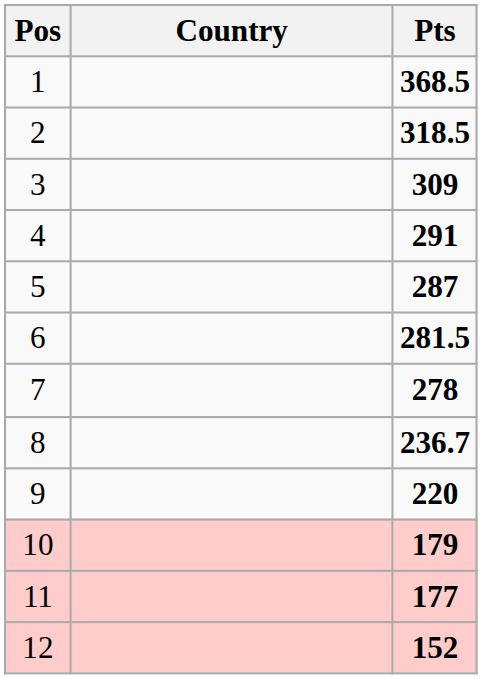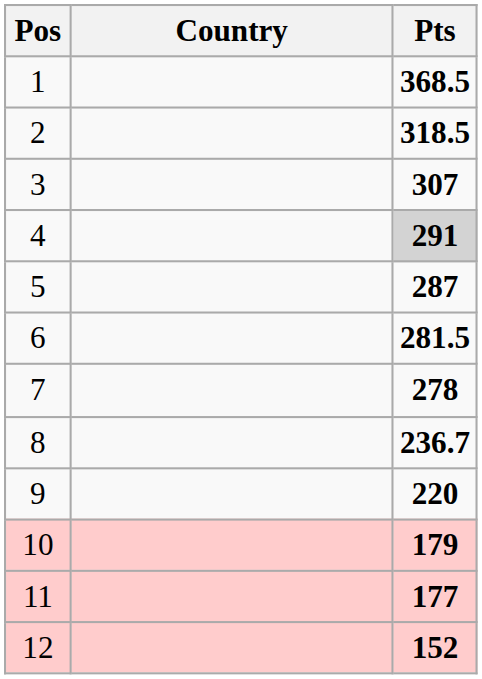 <table class="wikitable" style="text-align: center; font-size:95%">
 <tr>
 <th style="width:25px;">Pos</th>
 <th style="width:150px;">Country</th>
 <th style="width:25px;">Pts</th>
 </tr>
 <tr>
 <td>1</td>
 <td align="left"><strong></strong></td>
 <td><strong>368.5</strong></td>
 </tr>
 <tr>
 <td>2</td>
 <td align="left"></td>
 <td><strong>318.5</strong></td>
 </tr>
 <tr>
 <td>3</td>
 <td align="left"></td>
-<td><strong>309</strong></td>
+<td><strong>307</strong></td>
 </tr>
 <tr>
 <td>4</td>
 <td align="left"></td>
-<td><strong>291</strong></td>
+<td style="background: lightgrey;"><strong>291</strong></td>
 </tr>
 <tr>
 <td>5</td>
 <td align="left"></td>
 <td><strong>287</strong></td>
 </tr>
 <tr>
 <td>6</td>
 <td align="left"></td>
 <td><strong>281.5</strong></td>
 </tr>
 <tr>
 <td>7</td>
 <td align="left"></td>
 <td><strong>278</strong></td>
 </tr>
 <tr>
 <td>8</td>
 <td align="left"></td>
 <td><strong>236.7</strong></td>
 </tr>
 <tr>
 <td>9</td>
 <td align="left"></td>
 <td><strong>220</strong></td>
 </tr>
 <tr style="background:#fcc;">
 <td>10</td>
 <td align="left"></td>
 <td><strong>179</strong></td>
 </tr>
 <tr style="background:#fcc;">
 <td>11</td>
 <td align="left"></td>
 <td><strong>177</strong></td>
 </tr>
 <tr style="background:#fcc;">
 <td>12</td>
 <td align="left"></td>
 <td><strong>152</strong></td>
 </tr>
 </table>
